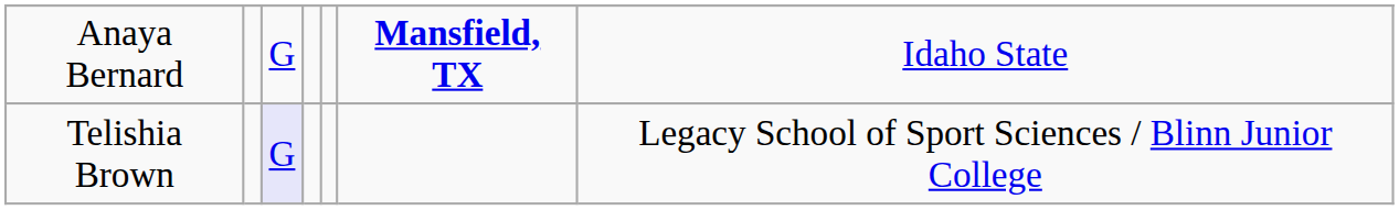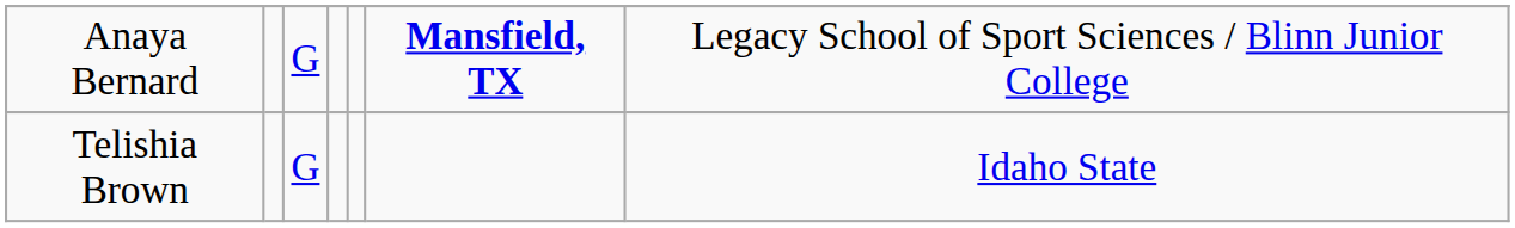 <table class="wikitable sortable" style="text-align: center">
 <tr align=center>
 </tr>
 <tr>
 <td>Anaya Bernard</td>
 <td></td>
 <td><a href='#'>G</a></td>
 <td></td>
 <td></td>
 <td><strong><a href='#'>Mansfield, TX</a></strong></td>
-<td><a href='#'>Idaho State</a></td>
+<td>Legacy School of Sport Sciences / <a href='#'>Blinn Junior College</a></td>
 </tr>
 <tr>
 <td>Telishia Brown</td>
 <td></td>
-<td style="background: lavender;"><a href='#'>G</a></td>
+<td><a href='#'>G</a></td>
 <td></td>
 <td></td>
 <td></td>
-<td>Legacy School of Sport Sciences / <a href='#'>Blinn Junior College</a></td>
+<td><a href='#'>Idaho State</a></td>
 </tr>
 </table>
